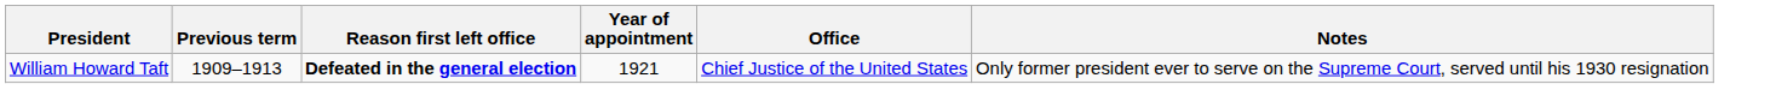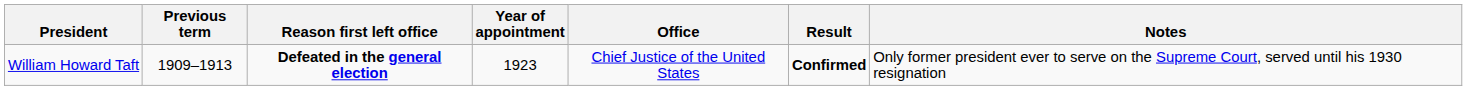 <table class=wikitable>
 <tr valign=bottom>
 <th>President</th>
 <th>Previous term</th>
 <th>Reason first left office</th>
 <th>Year of<br>appointment</th>
 <th>Office</th>
+<th>Result</th>
 <th>Notes</th>
 </tr>
 <tr align="center">
 <td nowrap><a href='#'>William Howard Taft</a></td>
 <td>1909–1913</td>
 <td><strong>Defeated in the <a href='#'>general election</a></strong></td>
-<td>1921</td>
+<td>1923</td>
 <td><a href='#'>Chief Justice of the United States</a></td>
+<td><strong>Confirmed</strong></td>
 <td align="left">Only former president ever to serve on the <a href='#'>Supreme Court</a>, served until his 1930 resignation</td>
 </tr>
 </table>
